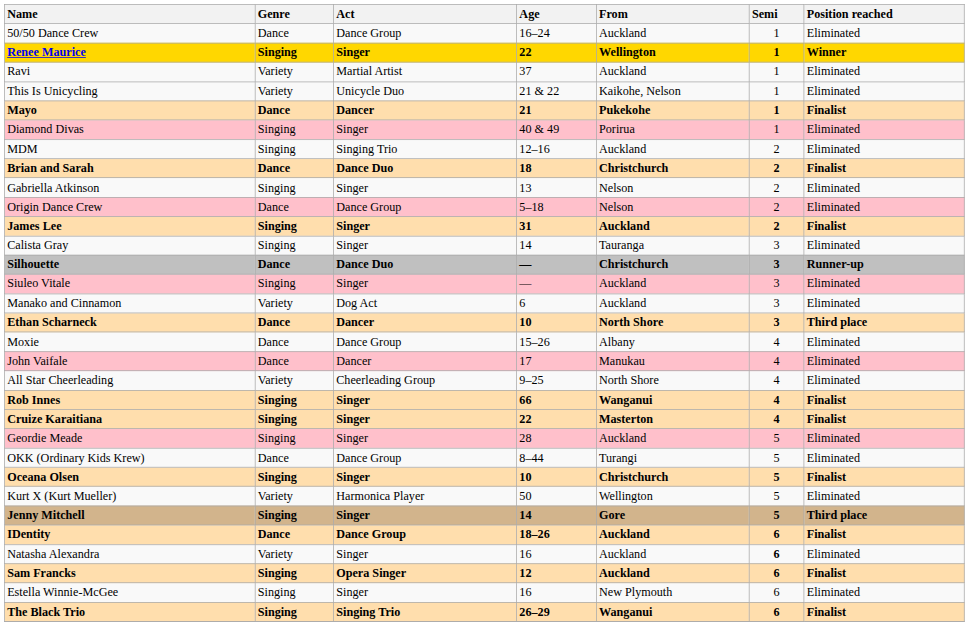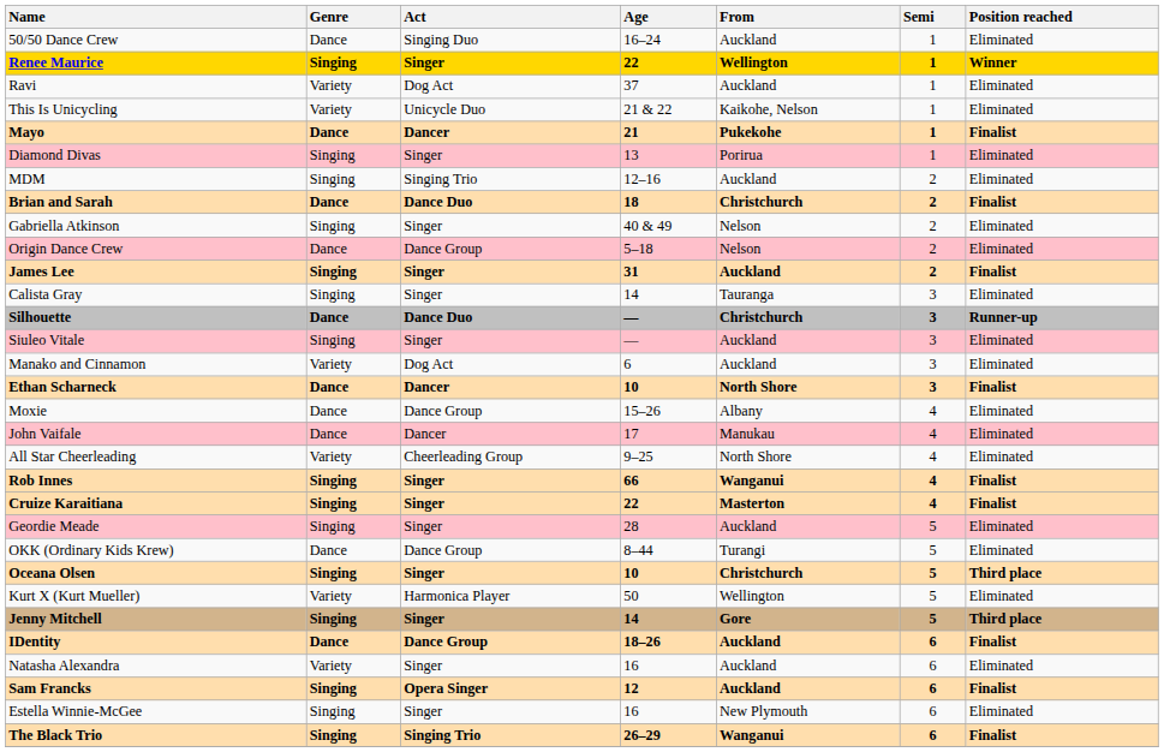 <table class="wikitable sortable" style="width:100%;">
 <tr valign="top">
 <th style="text-align:left">Name</th>
 <th style="text-align:left">Genre</th>
 <th style="text-align:left">Act</th>
 <th style="text-align:left">Age</th>
 <th style="text-align:left">From</th>
 <th style="text-align:left">Semi</th>
 <th style="text-align:left">Position reached</th>
 </tr>
 <tr>
 <td>50/50 Dance Crew</td>
 <td>Dance</td>
-<td>Dance Group</td>
+<td>Singing Duo</td>
 <td>16–24</td>
 <td>Auckland</td>
 <td align="center">1</td>
 <td>Eliminated</td>
 </tr>
 <tr style="background:Gold;">
 <td><strong><a href='#'>Renee Maurice</a></strong></td>
 <td><strong>Singing</strong></td>
 <td><strong>Singer</strong></td>
 <td><strong>22</strong></td>
 <td><strong>Wellington</strong></td>
 <td align="center"><strong>1</strong></td>
 <td><strong>Winner</strong></td>
 </tr>
 <tr>
 <td>Ravi</td>
 <td>Variety</td>
-<td>Martial Artist</td>
+<td>Dog Act</td>
 <td>37</td>
 <td>Auckland</td>
 <td align="center">1</td>
 <td>Eliminated</td>
 </tr>
 <tr>
 <td>This Is Unicycling</td>
 <td>Variety</td>
 <td>Unicycle Duo</td>
 <td>21 & 22</td>
 <td>Kaikohe, Nelson</td>
 <td align="center">1</td>
 <td>Eliminated</td>
 </tr>
 <tr style="background:NavajoWhite;">
 <td><strong>Mayo</strong></td>
 <td><strong>Dance</strong></td>
 <td><strong>Dancer</strong></td>
 <td><strong>21</strong></td>
 <td><strong>Pukekohe</strong></td>
 <td align="center"><strong>1</strong></td>
 <td><strong>Finalist</strong></td>
 </tr>
 <tr style="background:Pink;">
 <td>Diamond Divas</td>
 <td>Singing</td>
 <td>Singer</td>
-<td>40 & 49</td>
+<td>13</td>
 <td>Porirua</td>
 <td align="center">1</td>
 <td>Eliminated</td>
 </tr>
 <tr>
 <td>MDM</td>
 <td>Singing</td>
 <td>Singing Trio</td>
 <td>12–16</td>
 <td>Auckland</td>
 <td align="center">2</td>
 <td>Eliminated</td>
 </tr>
 <tr style="background:NavajoWhite;">
 <td><strong>Brian and Sarah</strong></td>
 <td><strong>Dance</strong></td>
 <td><strong>Dance Duo</strong></td>
 <td><strong>18</strong></td>
 <td><strong>Christchurch</strong></td>
 <td align="center"><strong>2</strong></td>
 <td><strong>Finalist</strong></td>
 </tr>
 <tr>
 <td>Gabriella Atkinson</td>
 <td>Singing</td>
 <td>Singer</td>
-<td>13</td>
+<td>40 & 49</td>
 <td>Nelson</td>
 <td align="center">2</td>
 <td>Eliminated</td>
 </tr>
 <tr style="background:Pink;">
 <td>Origin Dance Crew</td>
 <td>Dance</td>
 <td>Dance Group</td>
 <td>5–18</td>
 <td>Nelson</td>
 <td align="center">2</td>
 <td>Eliminated</td>
 </tr>
 <tr style="background:NavajoWhite;">
 <td><strong>James Lee</strong></td>
 <td><strong>Singing</strong></td>
 <td><strong>Singer</strong></td>
 <td><strong>31</strong></td>
 <td><strong>Auckland</strong></td>
 <td align="center"><strong>2</strong></td>
 <td><strong>Finalist</strong></td>
 </tr>
 <tr>
 <td>Calista Gray</td>
 <td>Singing</td>
 <td>Singer</td>
 <td>14</td>
 <td>Tauranga</td>
 <td align="center">3</td>
 <td>Eliminated</td>
 </tr>
 <tr style="background:Silver;">
 <td><strong>Silhouette</strong></td>
 <td><strong>Dance</strong></td>
 <td><strong>Dance Duo</strong></td>
 <td><strong>—</strong></td>
 <td><strong>Christchurch</strong></td>
 <td align="center"><strong>3</strong></td>
 <td><strong>Runner-up</strong></td>
 </tr>
 <tr style="background:Pink;">
 <td>Siuleo Vitale</td>
 <td>Singing</td>
 <td>Singer</td>
 <td>—</td>
 <td>Auckland</td>
 <td align="center">3</td>
 <td>Eliminated</td>
 </tr>
 <tr>
 <td>Manako and Cinnamon</td>
 <td>Variety</td>
 <td>Dog Act</td>
 <td>6</td>
 <td>Auckland</td>
 <td align="center">3</td>
 <td>Eliminated</td>
 </tr>
 <tr style="background:NavajoWhite;">
 <td><strong>Ethan Scharneck</strong></td>
 <td><strong>Dance</strong></td>
 <td><strong>Dancer</strong></td>
 <td><strong>10</strong></td>
 <td><strong>North Shore</strong></td>
 <td align="center"><strong>3</strong></td>
-<td><strong>Third place</strong></td>
+<td><strong>Finalist</strong></td>
 </tr>
 <tr>
 <td>Moxie</td>
 <td>Dance</td>
 <td>Dance Group</td>
 <td>15–26</td>
 <td>Albany</td>
 <td align="center">4</td>
 <td>Eliminated</td>
 </tr>
 <tr style="background:Pink;">
 <td>John Vaifale</td>
 <td>Dance</td>
 <td>Dancer</td>
 <td>17</td>
 <td>Manukau</td>
 <td align="center">4</td>
 <td>Eliminated</td>
 </tr>
 <tr>
 <td>All Star Cheerleading</td>
 <td>Variety</td>
 <td>Cheerleading Group</td>
 <td>9–25</td>
 <td>North Shore</td>
 <td align="center">4</td>
 <td>Eliminated</td>
 </tr>
 <tr style="background:NavajoWhite;">
 <td><strong>Rob Innes</strong></td>
 <td><strong>Singing</strong></td>
 <td><strong>Singer</strong></td>
 <td><strong>66</strong></td>
 <td><strong>Wanganui</strong></td>
 <td align="center"><strong>4</strong></td>
 <td><strong>Finalist</strong></td>
 </tr>
 <tr style="background:NavajoWhite;">
 <td><strong>Cruize Karaitiana</strong></td>
 <td><strong>Singing</strong></td>
 <td><strong>Singer</strong></td>
 <td><strong>22</strong></td>
 <td><strong>Masterton</strong></td>
 <td align="center"><strong>4</strong></td>
 <td><strong>Finalist</strong></td>
 </tr>
 <tr style="background:Pink;">
 <td>Geordie Meade</td>
 <td>Singing</td>
 <td>Singer</td>
 <td>28</td>
 <td>Auckland</td>
 <td align="center">5</td>
 <td>Eliminated</td>
 </tr>
 <tr>
 <td>OKK (Ordinary Kids Krew)</td>
 <td>Dance</td>
 <td>Dance Group</td>
 <td>8–44</td>
 <td>Turangi</td>
 <td align="center">5</td>
 <td>Eliminated</td>
 </tr>
 <tr style="background:NavajoWhite;">
 <td><strong>Oceana Olsen</strong></td>
 <td><strong>Singing</strong></td>
 <td><strong>Singer</strong></td>
 <td><strong>10</strong></td>
 <td><strong>Christchurch</strong></td>
 <td align="center"><strong>5</strong></td>
-<td><strong>Finalist</strong></td>
+<td><strong>Third place</strong></td>
 </tr>
 <tr>
 <td>Kurt X (Kurt Mueller)</td>
 <td>Variety</td>
 <td>Harmonica Player</td>
 <td>50</td>
 <td>Wellington</td>
 <td align="center">5</td>
 <td>Eliminated</td>
 </tr>
 <tr style="background:Tan;">
 <td><strong>Jenny Mitchell</strong></td>
 <td><strong>Singing</strong></td>
 <td><strong>Singer</strong></td>
 <td><strong>14</strong></td>
 <td><strong>Gore</strong></td>
 <td align="center"><strong>5</strong></td>
 <td><strong>Third place</strong></td>
 </tr>
 <tr style="background:NavajoWhite;">
 <td><strong>IDentity</strong></td>
 <td><strong>Dance</strong></td>
 <td><strong>Dance Group</strong></td>
 <td><strong>18–26</strong></td>
 <td><strong>Auckland</strong></td>
 <td align="center"><strong>6</strong></td>
 <td><strong>Finalist</strong></td>
 </tr>
 <tr>
 <td>Natasha Alexandra</td>
 <td>Variety</td>
 <td>Singer</td>
 <td>16</td>
 <td>Auckland</td>
-<td align="center"><strong>6</strong></td>
+<td align="center">6</td>
 <td>Eliminated</td>
 </tr>
 <tr style="background:NavajoWhite;">
 <td><strong>Sam Francks</strong></td>
 <td><strong>Singing</strong></td>
 <td><strong>Opera Singer</strong></td>
 <td><strong>12</strong></td>
 <td><strong>Auckland</strong></td>
 <td align="center"><strong>6</strong></td>
 <td><strong>Finalist</strong></td>
 </tr>
 <tr>
 <td>Estella Winnie-McGee</td>
 <td>Singing</td>
 <td>Singer</td>
 <td>16</td>
 <td>New Plymouth</td>
 <td align="center">6</td>
 <td>Eliminated</td>
 </tr>
 <tr style="background:NavajoWhite;">
 <td><strong>The Black Trio</strong></td>
 <td><strong>Singing</strong></td>
 <td><strong>Singing Trio</strong></td>
 <td><strong>26–29</strong></td>
 <td><strong>Wanganui</strong></td>
 <td align="center"><strong>6</strong></td>
 <td><strong>Finalist</strong></td>
 </tr>
 <tr>
 </tr>
 </table>
